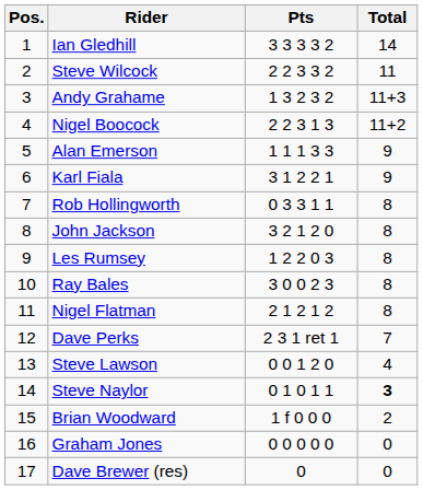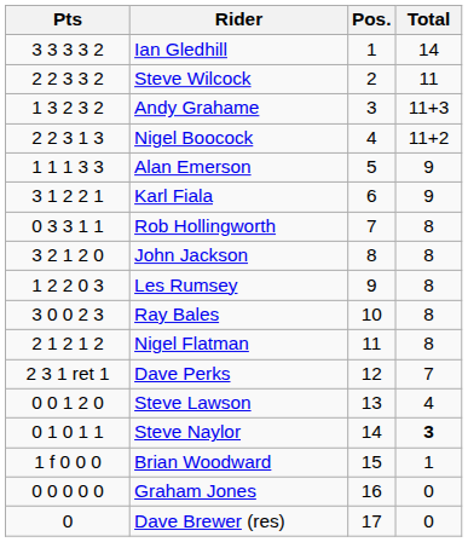 <table class=wikitable>
 <tr>
+<th width=100px>Pts</th>
+<th width=180px>Rider</th>
 <th width=25px>Pos.</th>
-<th width=180px>Rider</th>
-<th width=100px>Pts</th>
 <th width=50px>Total</th>
 </tr>
 <tr align=center >
+<td>3	3	3	3	2</td>
+<td align=left> <a href='#'>Ian Gledhill</a></td>
 <td>1</td>
-<td align=left> <a href='#'>Ian Gledhill</a></td>
-<td>3	3	3	3	2</td>
 <td>14</td>
 </tr>
 <tr align=center>
+<td>2	2	3	3	2</td>
+<td align=left> <a href='#'>Steve Wilcock</a></td>
 <td>2</td>
-<td align=left> <a href='#'>Steve Wilcock</a></td>
-<td>2	2	3	3	2</td>
 <td>11</td>
 </tr>
 <tr align=center>
+<td>1	3	2	3	2</td>
+<td align=left> <a href='#'>Andy Grahame</a></td>
 <td>3</td>
-<td align=left> <a href='#'>Andy Grahame</a></td>
-<td>1	3	2	3	2</td>
 <td>11+3</td>
 </tr>
 <tr align=center>
+<td>2	2	3	1	3</td>
+<td align=left> <a href='#'>Nigel Boocock</a></td>
 <td>4</td>
-<td align=left> <a href='#'>Nigel Boocock</a></td>
-<td>2	2	3	1	3</td>
 <td>11+2</td>
 </tr>
 <tr align=center>
+<td>1	1	1	3	3</td>
+<td align=left> <a href='#'>Alan Emerson</a></td>
 <td>5</td>
-<td align=left> <a href='#'>Alan Emerson</a></td>
-<td>1	1	1	3	3</td>
 <td>9</td>
 </tr>
 <tr align=center>
+<td>3	1	2	2	1</td>
+<td align=left> <a href='#'>Karl Fiala</a></td>
 <td>6</td>
-<td align=left> <a href='#'>Karl Fiala</a></td>
-<td>3	1	2	2	1</td>
 <td>9</td>
 </tr>
 <tr align=center>
+<td>0	3	3	1	1</td>
+<td align=left> <a href='#'>Rob Hollingworth</a></td>
 <td>7</td>
-<td align=left> <a href='#'>Rob Hollingworth</a></td>
-<td>0	3	3	1	1</td>
 <td>8</td>
 </tr>
 <tr align=center>
+<td>3	2	1	2	0</td>
+<td align=left> <a href='#'>John Jackson</a></td>
 <td>8</td>
-<td align=left> <a href='#'>John Jackson</a></td>
-<td>3	2	1	2	0</td>
 <td>8</td>
 </tr>
 <tr align=center>
+<td>1	2	2	0	3</td>
+<td align=left> <a href='#'>Les Rumsey</a></td>
 <td>9</td>
-<td align=left> <a href='#'>Les Rumsey</a></td>
-<td>1	2	2	0	3</td>
 <td>8</td>
 </tr>
 <tr align=center>
+<td>3	0	0	2	3</td>
+<td align=left> <a href='#'>Ray Bales</a></td>
 <td>10</td>
-<td align=left> <a href='#'>Ray Bales</a></td>
-<td>3	0	0	2	3</td>
 <td>8</td>
 </tr>
 <tr align=center>
+<td>2	1	2	1	2</td>
+<td align=left> <a href='#'>Nigel Flatman</a></td>
 <td>11</td>
-<td align=left> <a href='#'>Nigel Flatman</a></td>
-<td>2	1	2	1	2</td>
 <td>8</td>
 </tr>
 <tr align=center>
+<td>2	3	1 ret	1</td>
+<td align=left> <a href='#'>Dave Perks</a></td>
 <td>12</td>
-<td align=left> <a href='#'>Dave Perks</a></td>
-<td>2	3	1 ret	1</td>
 <td>7</td>
 </tr>
 <tr align=center>
+<td>0	0	1	2	0</td>
+<td align=left> <a href='#'>Steve Lawson</a></td>
 <td>13</td>
-<td align=left> <a href='#'>Steve Lawson</a></td>
-<td>0	0	1	2	0</td>
 <td>4</td>
 </tr>
 <tr align=center>
+<td>0	1	0	1	1</td>
+<td align=left> <a href='#'>Steve Naylor</a></td>
 <td>14</td>
-<td align=left> <a href='#'>Steve Naylor</a></td>
-<td>0	1	0	1	1</td>
 <td><strong>3</strong></td>
 </tr>
 <tr align=center>
+<td>1	f	0	0	0</td>
+<td align=left> <a href='#'>Brian Woodward</a></td>
 <td>15</td>
-<td align=left> <a href='#'>Brian Woodward</a></td>
-<td>1	f	0	0	0</td>
-<td>2</td>
+<td>1</td>
 </tr>
 <tr align=center>
+<td>0	0	0	0	0</td>
+<td align=left> <a href='#'>Graham Jones</a></td>
 <td>16</td>
-<td align=left> <a href='#'>Graham Jones</a></td>
-<td>0	0	0	0	0</td>
 <td>0</td>
 </tr>
 <tr align=center>
+<td>0</td>
+<td align=left> <a href='#'>Dave Brewer</a> (res)</td>
 <td>17</td>
-<td align=left> <a href='#'>Dave Brewer</a> (res)</td>
-<td>0</td>
 <td>0</td>
 </tr>
 </table>
